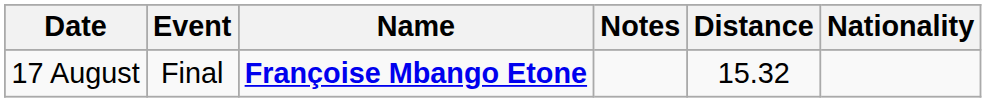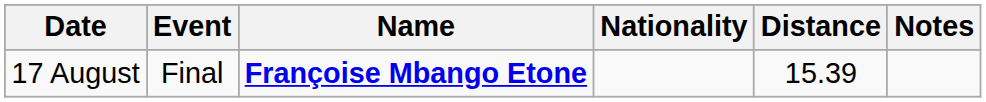 <table class=wikitable style=text-align:center>
 <tr>
 <th>Date</th>
 <th>Event</th>
 <th>Name</th>
+<th>Nationality</th>
+<th>Distance</th>
 <th>Notes</th>
-<th>Distance</th>
-<th>Nationality</th>
 </tr>
 <tr>
 <td>17 August</td>
 <td>Final</td>
 <td><strong><a href='#'>Françoise Mbango Etone</a></strong></td>
+<td align=left></td>
+<td>15.39</td>
 <td></td>
-<td>15.32</td>
-<td align=left></td>
 </tr>
 </table>
